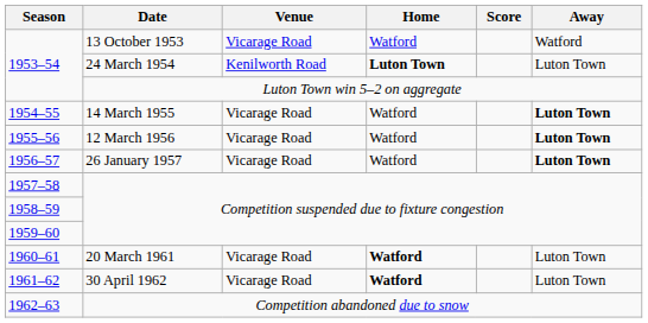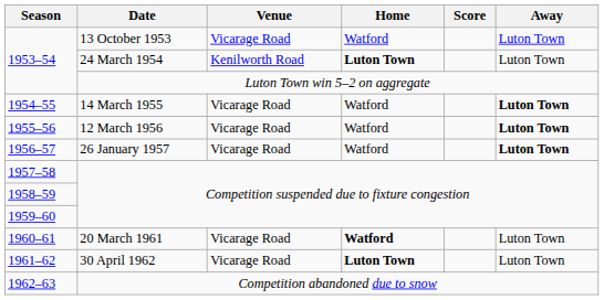 <table class="wikitable" style="font-size:90%" width=50%;>
 <tr>
 <th>Season</th>
 <th>Date</th>
 <th>Venue</th>
 <th>Home</th>
 <th>Score</th>
 <th>Away</th>
 </tr>
 <tr>
 <td rowspan=3><a href='#'>1953–54</a></td>
 <td>13 October 1953</td>
 <td><a href='#'>Vicarage Road</a></td>
 <td><a href='#'>Watford</a></td>
 <td></td>
-<td>Watford</td>
+<td><a href='#'>Luton Town</a></td>
 </tr>
 <tr>
 <td>24 March 1954</td>
 <td><a href='#'>Kenilworth Road</a></td>
 <td><strong>Luton Town</strong></td>
 <td></td>
 <td>Luton Town</td>
 </tr>
 <tr>
 <td colspan=5 align="center"><em>Luton Town win 5–2 on aggregate</em></td>
 </tr>
 <tr>
 <td><a href='#'>1954–55</a></td>
 <td>14 March 1955</td>
 <td>Vicarage Road</td>
 <td>Watford</td>
 <td></td>
 <td><strong>Luton Town</strong></td>
 </tr>
 <tr>
 <td><a href='#'>1955–56</a></td>
 <td>12 March 1956</td>
 <td>Vicarage Road</td>
 <td>Watford</td>
 <td></td>
 <td><strong>Luton Town</strong></td>
 </tr>
 <tr>
 <td><a href='#'>1956–57</a></td>
 <td>26 January 1957</td>
 <td>Vicarage Road</td>
 <td>Watford</td>
 <td></td>
 <td><strong>Luton Town</strong></td>
 </tr>
 <tr>
 <td><a href='#'>1957–58</a></td>
 <td rowspan=3 colspan=5 align="center"><em>Competition suspended due to fixture congestion</em></td>
 </tr>
 <tr>
 <td><a href='#'>1958–59</a></td>
 </tr>
 <tr>
 <td><a href='#'>1959–60</a></td>
 </tr>
 <tr>
 <td><a href='#'>1960–61</a></td>
 <td>20 March 1961</td>
 <td>Vicarage Road</td>
 <td><strong>Watford</strong></td>
 <td></td>
 <td>Luton Town</td>
 </tr>
 <tr>
 <td><a href='#'>1961–62</a></td>
 <td>30 April 1962</td>
 <td>Vicarage Road</td>
-<td><strong>Watford</strong></td>
+<td><strong>Luton Town</strong></td>
 <td></td>
 <td>Luton Town</td>
 </tr>
 <tr>
 <td><a href='#'>1962–63</a></td>
 <td colspan=5 align="center"><em>Competition abandoned <a href='#'>due to snow</a></em></td>
 </tr>
 </table>
